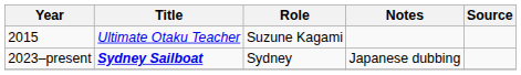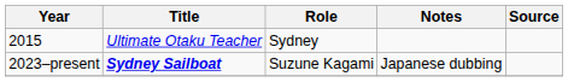 <table class="wikitable">
 <tr>
 <th>Year</th>
 <th>Title</th>
 <th>Role</th>
 <th>Notes</th>
 <th>Source</th>
 </tr>
 <tr>
 <td>2015</td>
 <td><em><a href='#'>Ultimate Otaku Teacher</a></em></td>
-<td>Suzune Kagami</td>
+<td>Sydney</td>
 <td></td>
 <td></td>
 </tr>
 <tr>
 <td>2023–present</td>
 <td><strong><em><a href='#'>Sydney Sailboat</a></em></strong></td>
-<td>Sydney</td>
+<td>Suzune Kagami</td>
 <td>Japanese dubbing</td>
 <td></td>
 </tr>
 <tr>
 </tr>
 </table>
